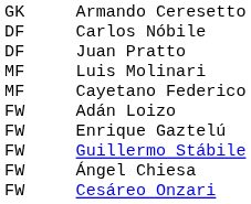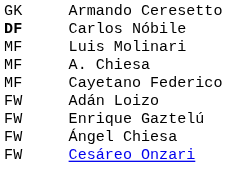 <table style="font-size:90%; margin:0.2em auto;" cellspacing="0" cellpadding="0">
 <tr>
 <th width="25"></th>
 <th width="25"></th>
 </tr>
 <tr>
 <td>GK</td>
 <td></td>
 <td> Armando Ceresetto</td>
 </tr>
 <tr>
-<td>DF</td>
+<td><strong>DF</strong></td>
 <td></td>
 <td> Carlos Nóbile</td>
-</tr>
-<tr>
-<td>DF</td>
-<td></td>
-<td> Juan Pratto</td>
 </tr>
 <tr>
 <td>MF</td>
 <td></td>
 <td> Luis Molinari</td>
+</tr>
+<tr>
+<td>MF</td>
+<td></td>
+<td> A. Chiesa</td>
 </tr>
 <tr>
 <td>MF</td>
 <td></td>
 <td> Cayetano Federico</td>
 </tr>
 <tr>
 <td>FW</td>
 <td></td>
 <td> Adán Loizo</td>
 </tr>
 <tr>
 <td>FW</td>
 <td></td>
 <td> Enrique Gaztelú</td>
 </tr>
 <tr>
 <td>FW</td>
 <td></td>
-<td> <a href='#'>Guillermo Stábile</a></td>
-</tr>
-<tr>
-<td>FW</td>
-<td></td>
 <td> Ángel Chiesa</td>
 </tr>
 <tr>
 <td>FW</td>
 <td></td>
 <td> <a href='#'>Cesáreo Onzari</a></td>
 </tr>
 </table>
